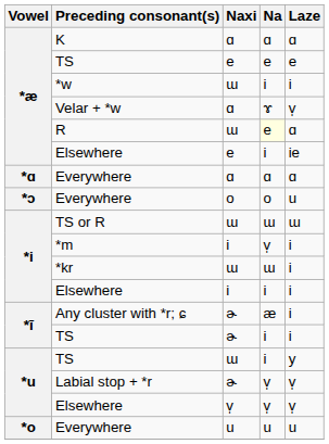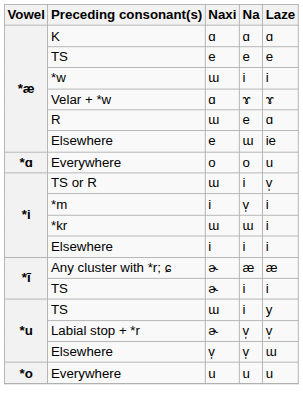 <table class="wikitable">
 <tr>
 <th>Vowel</th>
 <th>Preceding consonant(s)</th>
 <th>Naxi</th>
 <th>Na</th>
 <th>Laze</th>
 </tr>
 <tr>
 <th rowspan=6>*æ</th>
 <td>K</td>
 <td>ɑ</td>
 <td>ɑ</td>
 <td>ɑ</td>
 </tr>
 <tr>
 <td>TS</td>
 <td>e</td>
 <td>e</td>
 <td>e</td>
 </tr>
 <tr>
 <td>*w</td>
 <td>ɯ</td>
 <td>i</td>
 <td>i</td>
 </tr>
 <tr>
 <td>Velar + *w</td>
 <td>ɑ</td>
 <td>ɤ</td>
-<td>v̩</td>
+<td>ɤ</td>
 </tr>
 <tr>
 <td>R</td>
 <td>ɯ</td>
-<td style="background: lightyellow;">e</td>
+<td>e</td>
 <td>ɑ</td>
 </tr>
 <tr>
 <td>Elsewhere</td>
 <td>e</td>
-<td>i</td>
+<td>ɯ</td>
 <td>ie</td>
 </tr>
 <tr>
 <th>*ɑ</th>
-<td>Everywhere</td>
-<td>ɑ</td>
-<td>ɑ</td>
-<td>ɑ</td>
-</tr>
-<tr>
-<th>*ɔ</th>
 <td>Everywhere</td>
 <td>o</td>
 <td>o</td>
 <td>u</td>
 </tr>
 <tr>
 <th rowspan=4>*i</th>
 <td>TS or R</td>
 <td>ɯ</td>
-<td>ɯ</td>
-<td>ɯ</td>
+<td>i</td>
+<td>v̩</td>
 </tr>
 <tr>
 <td>*m</td>
 <td>i</td>
 <td>v̩</td>
 <td>i</td>
 </tr>
 <tr>
 <td>*kr</td>
 <td>ɯ</td>
 <td>ɯ</td>
 <td>i</td>
 </tr>
 <tr>
 <td>Elsewhere</td>
 <td>i</td>
 <td>i</td>
 <td>i</td>
 </tr>
 <tr>
 <th rowspan=2>*ĩ</th>
 <td>Any cluster with *r; ɕ</td>
 <td>ɚ</td>
 <td>æ</td>
-<td>i</td>
+<td>æ</td>
 </tr>
 <tr>
 <td>TS</td>
 <td>ɚ</td>
 <td>i</td>
 <td>i</td>
 </tr>
 <tr>
 <th rowspan=3>*u</th>
 <td>TS</td>
 <td>ɯ</td>
 <td>i</td>
 <td>y</td>
 </tr>
 <tr>
 <td>Labial stop + *r</td>
 <td>ɚ</td>
 <td>v̩</td>
 <td>v̩</td>
 </tr>
 <tr>
 <td>Elsewhere</td>
 <td>v̩</td>
 <td>v̩</td>
-<td>v̩</td>
+<td>ɯ</td>
 </tr>
 <tr>
 <th>*o</th>
 <td>Everywhere</td>
 <td>u</td>
 <td>u</td>
 <td>u</td>
 </tr>
 <tr>
 </tr>
 </table>
